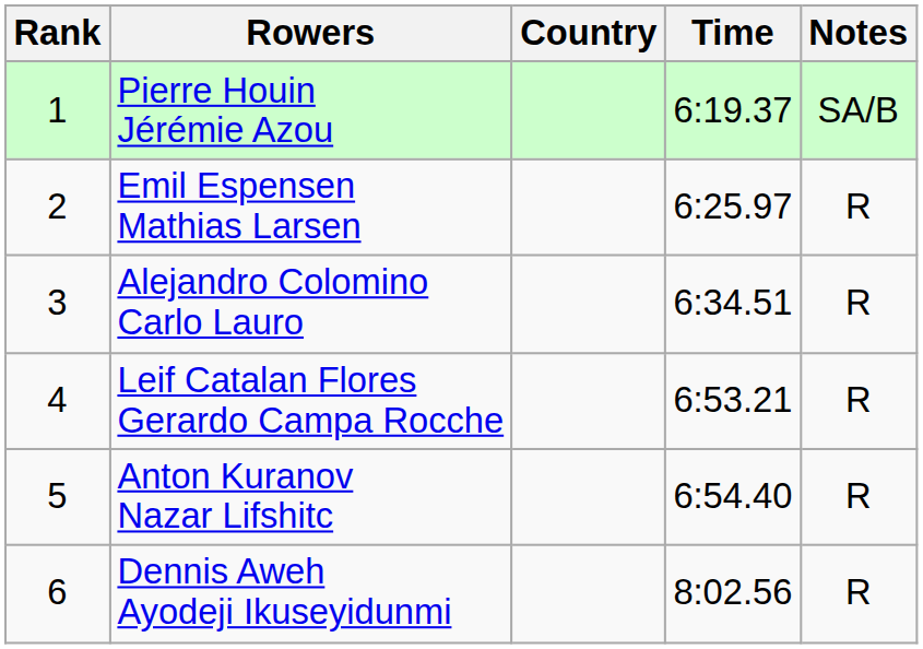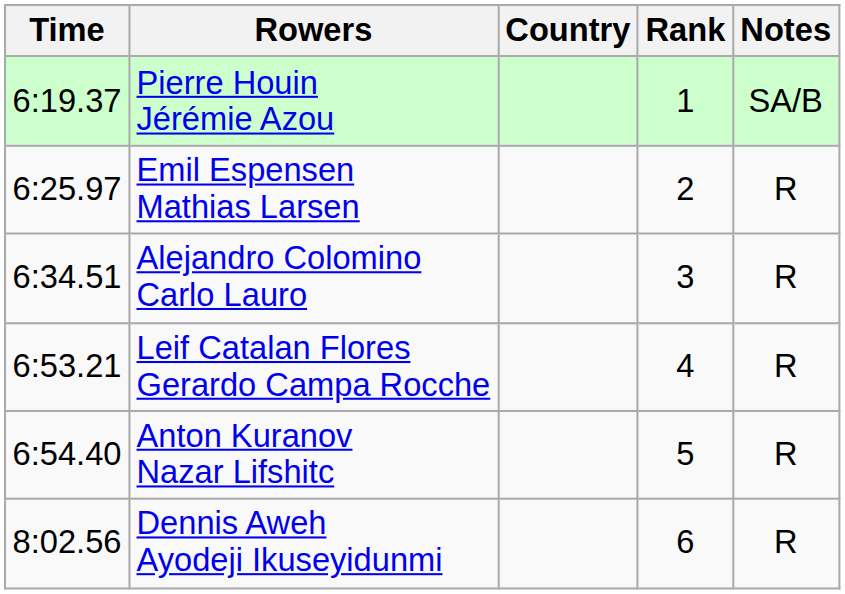 <table class="wikitable" style="text-align:center">
 <tr>
-<th>Rank</th>
+<th>Time</th>
 <th>Rowers</th>
 <th>Country</th>
-<th>Time</th>
+<th>Rank</th>
 <th>Notes</th>
 </tr>
 <tr bgcolor=ccffcc>
-<td>1</td>
+<td>6:19.37</td>
 <td align="left"><a href='#'>Pierre Houin</a><br><a href='#'>Jérémie Azou</a></td>
 <td align="left"></td>
-<td>6:19.37</td>
+<td>1</td>
 <td>SA/B</td>
 </tr>
 <tr>
-<td>2</td>
+<td>6:25.97</td>
 <td align="left"><a href='#'>Emil Espensen</a><br><a href='#'>Mathias Larsen</a></td>
 <td align="left"></td>
-<td>6:25.97</td>
+<td>2</td>
 <td>R</td>
 </tr>
 <tr>
-<td>3</td>
+<td>6:34.51</td>
 <td align="left"><a href='#'>Alejandro Colomino</a><br><a href='#'>Carlo Lauro</a></td>
 <td align="left"></td>
-<td>6:34.51</td>
+<td>3</td>
 <td>R</td>
 </tr>
 <tr>
-<td>4</td>
+<td>6:53.21</td>
 <td align="left"><a href='#'>Leif Catalan Flores</a><br><a href='#'>Gerardo Campa Rocche</a></td>
 <td align="left"></td>
-<td>6:53.21</td>
+<td>4</td>
 <td>R</td>
 </tr>
 <tr>
-<td>5</td>
+<td>6:54.40</td>
 <td align="left"><a href='#'>Anton Kuranov</a><br><a href='#'>Nazar Lifshitc</a></td>
 <td align="left"></td>
-<td>6:54.40</td>
+<td>5</td>
 <td>R</td>
 </tr>
 <tr>
-<td>6</td>
+<td>8:02.56</td>
 <td align="left"><a href='#'>Dennis Aweh</a><br><a href='#'>Ayodeji Ikuseyidunmi</a></td>
 <td align="left"></td>
-<td>8:02.56</td>
+<td>6</td>
 <td>R</td>
 </tr>
 </table>
